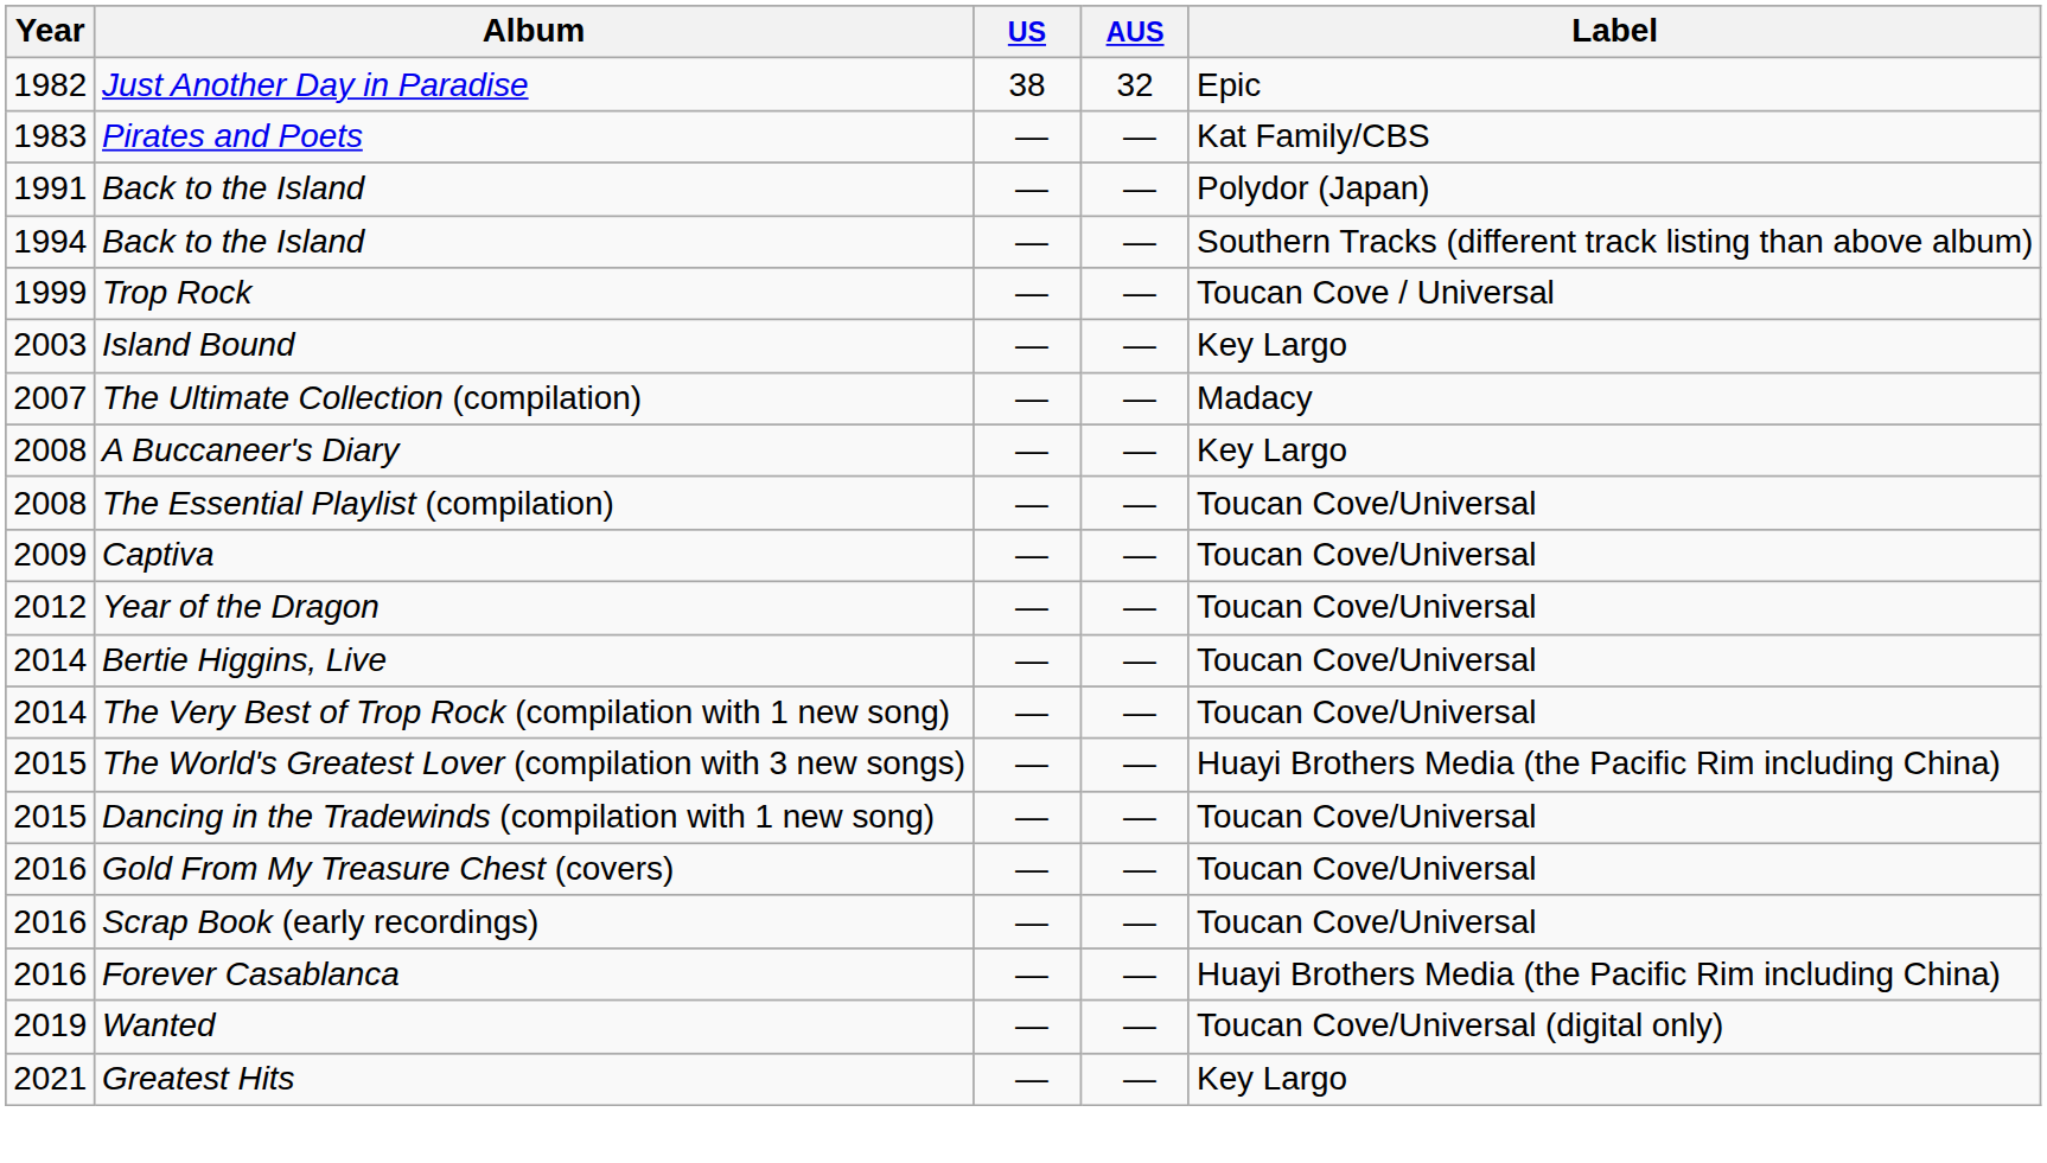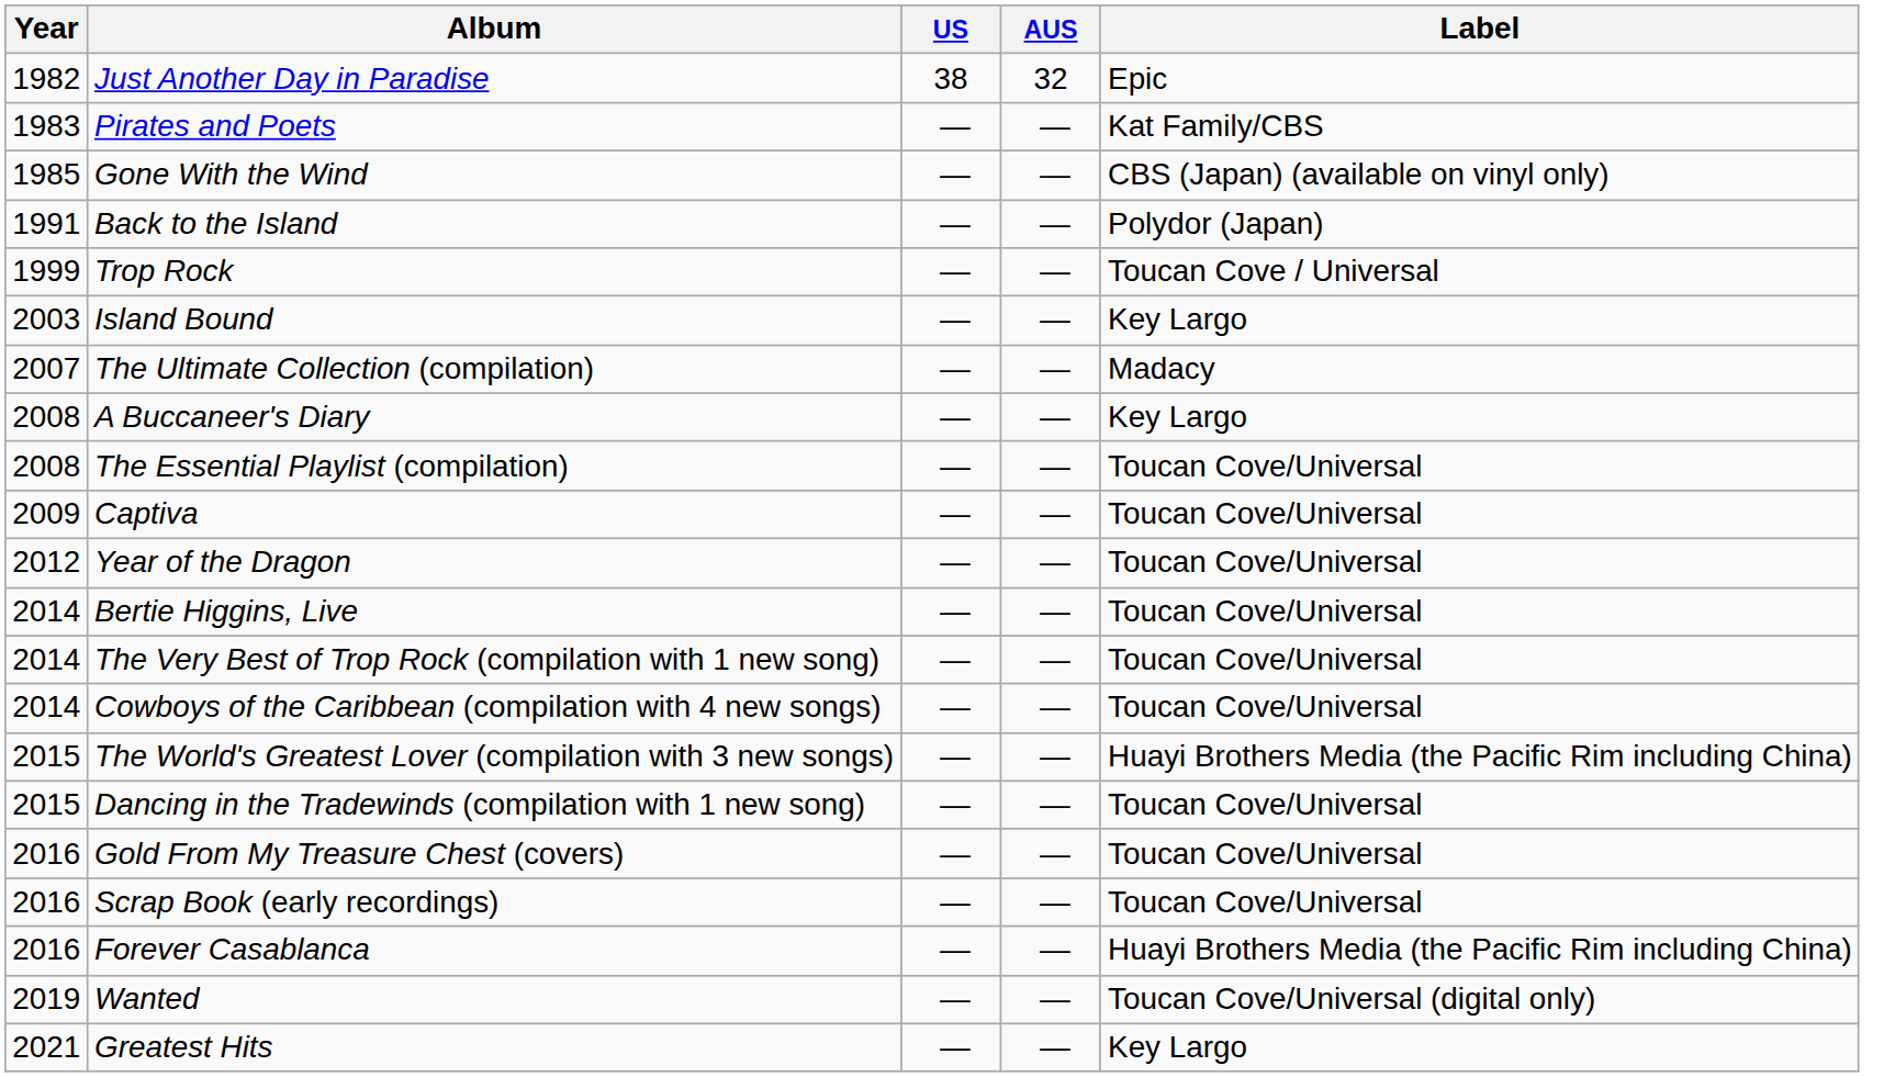 <table class="wikitable">
 <tr>
 <th>Year</th>
 <th>Album</th>
 <th width="45"><small><a href='#'>US</a></small></th>
 <th width="45"><small><a href='#'>AUS</a></small></th>
 <th>Label</th>
 </tr>
 <tr>
 <td>1982</td>
 <td><em><a href='#'>Just Another Day in Paradise</a></em></td>
 <td align="center">38</td>
 <td align="center">32</td>
 <td>Epic</td>
 </tr>
 <tr>
 <td>1983</td>
 <td><em><a href='#'>Pirates and Poets</a></em></td>
 <td align="center"> —</td>
 <td align="center"> —</td>
 <td>Kat Family/CBS</td>
 </tr>
 <tr>
+<td>1985</td>
+<td><em>Gone With the Wind</em></td>
+<td align="center"> —</td>
+<td align="center"> —</td>
+<td>CBS (Japan) (available on vinyl only)</td>
+</tr>
+<tr>
 <td>1991</td>
 <td><em>Back to the Island</em></td>
 <td align="center"> —</td>
 <td align="center"> —</td>
 <td>Polydor (Japan)</td>
-</tr>
-<tr>
-<td>1994</td>
-<td><em>Back to the Island</em></td>
-<td align="center"> —</td>
-<td align="center"> —</td>
-<td>Southern Tracks (different track listing than above album)</td>
 </tr>
 <tr>
 <td>1999</td>
 <td><em>Trop Rock</em></td>
 <td align="center"> —</td>
 <td align="center"> —</td>
 <td>Toucan Cove / Universal</td>
 </tr>
 <tr>
 <td>2003</td>
 <td><em>Island Bound</em></td>
 <td align="center"> —</td>
 <td align="center"> —</td>
 <td>Key Largo</td>
 </tr>
 <tr>
 <td>2007</td>
 <td><em>The Ultimate Collection</em> (compilation)</td>
 <td align="center"> —</td>
 <td align="center"> —</td>
 <td>Madacy</td>
 </tr>
 <tr>
 <td>2008</td>
 <td><em>A Buccaneer's Diary</em></td>
 <td align="center"> —</td>
 <td align="center"> —</td>
 <td>Key Largo</td>
 </tr>
 <tr>
 <td>2008</td>
 <td><em>The Essential Playlist</em> (compilation)</td>
 <td align="center"> —</td>
 <td align="center"> —</td>
 <td>Toucan Cove/Universal</td>
 </tr>
 <tr>
 <td>2009</td>
 <td><em>Captiva</em></td>
 <td align="center"> —</td>
 <td align="center"> —</td>
 <td>Toucan Cove/Universal</td>
 </tr>
 <tr>
 <td>2012</td>
 <td><em>Year of the Dragon</em></td>
 <td align="center"> —</td>
 <td align="center"> —</td>
 <td>Toucan Cove/Universal</td>
 </tr>
 <tr>
 <td>2014</td>
 <td><em>Bertie Higgins, Live</em></td>
 <td align="center"> —</td>
 <td align="center"> —</td>
 <td>Toucan Cove/Universal</td>
 </tr>
 <tr>
 <td>2014</td>
 <td><em>The Very Best of Trop Rock </em> (compilation with 1 new song)</td>
 <td align="center"> —</td>
 <td align="center"> —</td>
 <td>Toucan Cove/Universal</td>
 </tr>
 <tr>
+<td>2014</td>
+<td><em> Cowboys of the Caribbean </em> (compilation with 4 new songs)</td>
+<td align="center"> —</td>
+<td align="center"> —</td>
+<td>Toucan Cove/Universal</td>
+</tr>
+<tr>
 <td>2015</td>
 <td><em> The World's Greatest Lover </em> (compilation with 3 new songs)</td>
 <td align="center"> —</td>
 <td align="center"> —</td>
 <td>Huayi Brothers Media (the Pacific Rim including China)</td>
 </tr>
 <tr>
 <td>2015</td>
 <td><em> Dancing in the Tradewinds </em> (compilation with 1 new song)</td>
 <td align="center"> —</td>
 <td align="center"> —</td>
 <td>Toucan Cove/Universal</td>
 </tr>
 <tr>
 <td>2016</td>
 <td><em> Gold From My Treasure Chest </em> (covers)</td>
 <td align="center"> —</td>
 <td align="center"> —</td>
 <td>Toucan Cove/Universal</td>
 </tr>
 <tr>
 <td>2016</td>
 <td><em>Scrap Book</em> (early recordings)</td>
 <td align="center"> —</td>
 <td align="center"> —</td>
 <td>Toucan Cove/Universal</td>
 </tr>
 <tr>
 <td>2016</td>
 <td><em> Forever Casablanca </em></td>
 <td align="center"> —</td>
 <td align="center"> —</td>
 <td>Huayi Brothers Media (the Pacific Rim including China)</td>
 </tr>
 <tr>
 <td>2019</td>
 <td><em> Wanted </em></td>
 <td align="center"> —</td>
 <td align="center"> —</td>
 <td>Toucan Cove/Universal (digital only)</td>
 </tr>
 <tr>
 <td>2021</td>
 <td><em> Greatest Hits </em></td>
 <td align="center"> —</td>
 <td align="center"> —</td>
 <td>Key Largo</td>
 </tr>
 </table>
